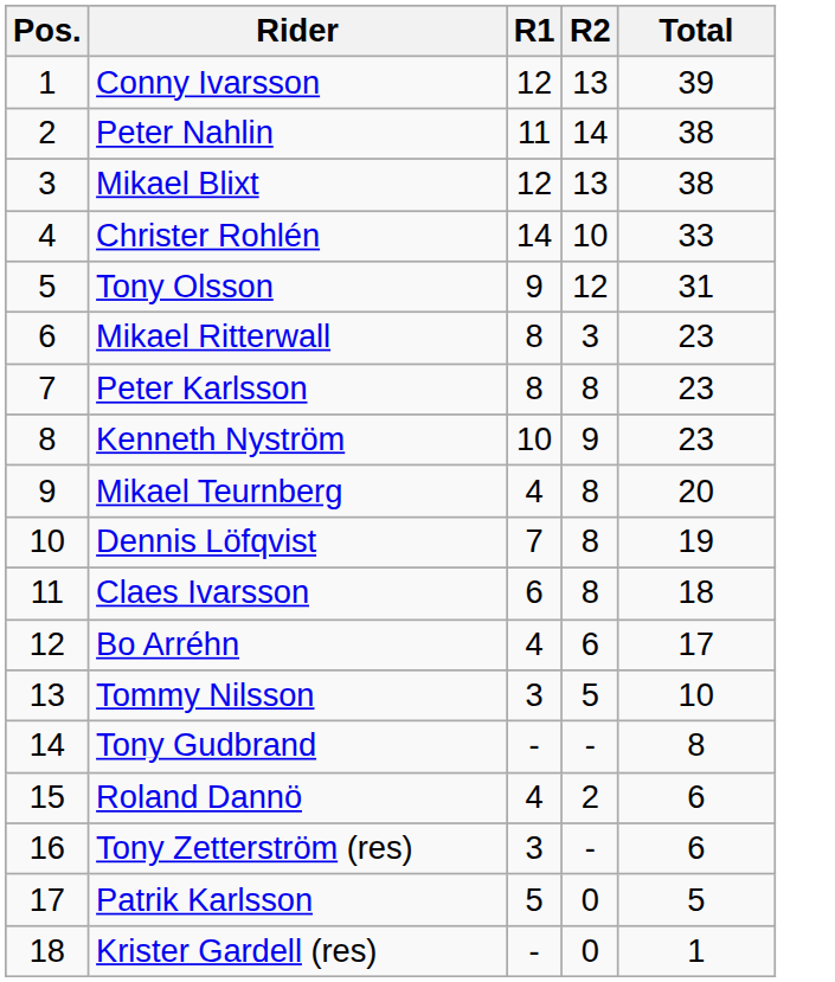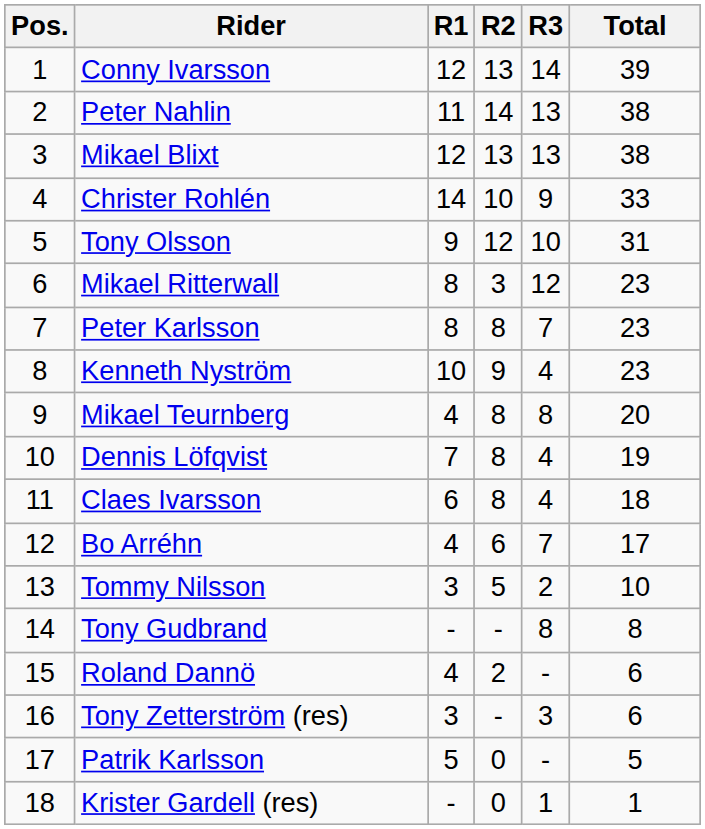 <table class=wikitable>
 <tr>
 <th width=25px>Pos.</th>
 <th width=200px>Rider</th>
 <th width=20px>R1</th>
 <th width=20px>R2</th>
+<th width=20px>R3</th>
 <th width=70px>Total</th>
 </tr>
 <tr align=center >
 <td>1</td>
 <td align=left><a href='#'>Conny Ivarsson</a></td>
 <td>12</td>
 <td>13</td>
+<td>14</td>
 <td>39</td>
 </tr>
 <tr align=center >
 <td>2</td>
 <td align=left><a href='#'>Peter Nahlin</a></td>
 <td>11</td>
 <td>14</td>
+<td>13</td>
 <td>38</td>
 </tr>
 <tr align=center >
 <td>3</td>
 <td align=left><a href='#'>Mikael Blixt</a></td>
 <td>12</td>
+<td>13</td>
 <td>13</td>
 <td>38</td>
 </tr>
 <tr align=center >
 <td>4</td>
 <td align=left><a href='#'>Christer Rohlén</a></td>
 <td>14</td>
 <td>10</td>
+<td>9</td>
 <td>33</td>
 </tr>
 <tr align=center>
 <td>5</td>
 <td align=left><a href='#'>Tony Olsson</a></td>
 <td>9</td>
 <td>12</td>
+<td>10</td>
 <td>31</td>
 </tr>
 <tr align=center>
 <td>6</td>
 <td align=left><a href='#'>Mikael Ritterwall</a></td>
 <td>8</td>
 <td>3</td>
+<td>12</td>
 <td>23</td>
 </tr>
 <tr align=center>
 <td>7</td>
 <td align=left><a href='#'>Peter Karlsson</a></td>
 <td>8</td>
 <td>8</td>
+<td>7</td>
 <td>23</td>
 </tr>
 <tr align=center>
 <td>8</td>
 <td align=left><a href='#'>Kenneth Nyström</a></td>
 <td>10</td>
 <td>9</td>
+<td>4</td>
 <td>23</td>
 </tr>
 <tr align=center>
 <td>9</td>
 <td align=left><a href='#'>Mikael Teurnberg</a></td>
 <td>4</td>
+<td>8</td>
 <td>8</td>
 <td>20</td>
 </tr>
 <tr align=center>
 <td>10</td>
 <td align=left><a href='#'>Dennis Löfqvist</a></td>
 <td>7</td>
 <td>8</td>
+<td>4</td>
 <td>19</td>
 </tr>
 <tr align=center>
 <td>11</td>
 <td align=left><a href='#'>Claes Ivarsson</a></td>
 <td>6</td>
 <td>8</td>
+<td>4</td>
 <td>18</td>
 </tr>
 <tr align=center>
 <td>12</td>
 <td align=left><a href='#'>Bo Arréhn</a></td>
 <td>4</td>
 <td>6</td>
+<td>7</td>
 <td>17</td>
 </tr>
 <tr align=center>
 <td>13</td>
 <td align=left><a href='#'>Tommy Nilsson</a></td>
 <td>3</td>
 <td>5</td>
+<td>2</td>
 <td>10</td>
 </tr>
 <tr align=center>
 <td>14</td>
 <td align=left><a href='#'>Tony Gudbrand</a></td>
 <td>-</td>
 <td>-</td>
 <td>8</td>
+<td>8</td>
 </tr>
 <tr align=center>
 <td>15</td>
 <td align=left><a href='#'>Roland Dannö</a></td>
 <td>4</td>
 <td>2</td>
+<td>-</td>
 <td>6</td>
 </tr>
 <tr align=center>
 <td>16</td>
 <td align=left><a href='#'>Tony Zetterström</a> (res)</td>
 <td>3</td>
 <td>-</td>
+<td>3</td>
 <td>6</td>
 </tr>
 <tr align=center>
 <td>17</td>
 <td align=left><a href='#'>Patrik Karlsson</a></td>
 <td>5</td>
 <td>0</td>
+<td>-</td>
 <td>5</td>
 </tr>
 <tr align=center>
 <td>18</td>
 <td align=left><a href='#'>Krister Gardell</a> (res)</td>
 <td>-</td>
 <td>0</td>
 <td>1</td>
+<td>1</td>
 </tr>
 </table>
